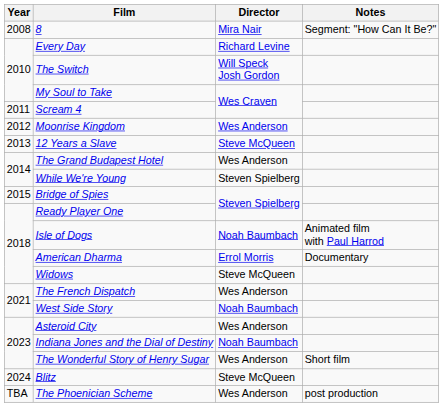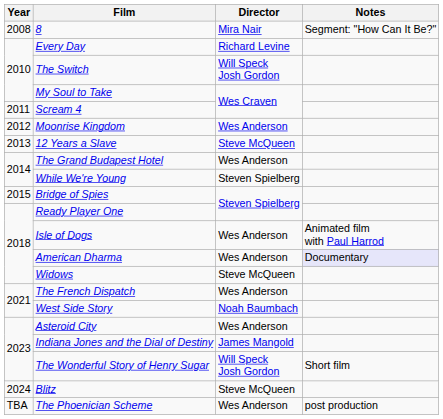 <table class="wikitable">
 <tr>
 <th>Year</th>
 <th>Film</th>
 <th>Director</th>
 <th>Notes</th>
 </tr>
 <tr>
 <td>2008</td>
 <td><em><a href='#'>8</a></em></td>
 <td><a href='#'>Mira Nair</a></td>
 <td>Segment: "How Can It Be?"</td>
 </tr>
 <tr>
 <td rowspan="3">2010</td>
 <td><em><a href='#'>Every Day</a></em></td>
 <td><a href='#'>Richard Levine</a></td>
 <td></td>
 </tr>
 <tr>
 <td><em><a href='#'>The Switch</a></em></td>
 <td><a href='#'>Will Speck<br>Josh Gordon</a></td>
 <td></td>
 </tr>
 <tr>
 <td><em><a href='#'>My Soul to Take</a></em></td>
 <td rowspan="2"><a href='#'>Wes Craven</a></td>
 <td></td>
 </tr>
 <tr>
 <td>2011</td>
 <td><em><a href='#'>Scream 4</a></em></td>
 <td></td>
 </tr>
 <tr>
 <td>2012</td>
 <td><em><a href='#'>Moonrise Kingdom</a></em></td>
 <td><a href='#'>Wes Anderson</a></td>
 <td></td>
 </tr>
 <tr>
 <td>2013</td>
 <td><em><a href='#'>12 Years a Slave</a></em></td>
 <td><a href='#'>Steve McQueen</a></td>
 <td></td>
 </tr>
 <tr>
 <td rowspan="2">2014</td>
 <td><em><a href='#'>The Grand Budapest Hotel</a></em></td>
 <td>Wes Anderson</td>
 <td></td>
 </tr>
 <tr>
 <td><em><a href='#'>While We're Young</a></em></td>
 <td>Steven Spielberg</td>
 <td></td>
 </tr>
 <tr>
 <td>2015</td>
 <td><em><a href='#'>Bridge of Spies</a></em></td>
 <td rowspan="2"><a href='#'>Steven Spielberg</a></td>
 <td></td>
 </tr>
 <tr>
 <td rowspan="4">2018</td>
 <td><em><a href='#'>Ready Player One</a></em></td>
 <td></td>
 </tr>
 <tr>
 <td><em><a href='#'>Isle of Dogs</a></em></td>
-<td><a href='#'>Noah Baumbach</a></td>
+<td>Wes Anderson</td>
 <td>Animated film <br> with <a href='#'>Paul Harrod</a></td>
 </tr>
 <tr>
 <td><em><a href='#'>American Dharma</a></em></td>
-<td><a href='#'>Errol Morris</a></td>
-<td>Documentary</td>
+<td>Wes Anderson</td>
+<td style="background: lavender;">Documentary</td>
 </tr>
 <tr>
 <td><em><a href='#'>Widows</a></em></td>
 <td>Steve McQueen</td>
 <td></td>
 </tr>
 <tr>
 <td rowspan="2">2021</td>
 <td><em><a href='#'>The French Dispatch</a></em></td>
 <td>Wes Anderson</td>
 <td></td>
 </tr>
 <tr>
 <td><em><a href='#'>West Side Story</a></em></td>
 <td><a href='#'>Noah Baumbach</a></td>
 <td></td>
 </tr>
 <tr>
 <td rowspan="3">2023</td>
 <td><em><a href='#'>Asteroid City</a></em></td>
 <td>Wes Anderson</td>
 <td></td>
 </tr>
 <tr>
 <td><em><a href='#'>Indiana Jones and the Dial of Destiny</a></em></td>
-<td><a href='#'>Noah Baumbach</a></td>
+<td><a href='#'>James Mangold</a></td>
 <td></td>
 </tr>
 <tr>
 <td><em><a href='#'>The Wonderful Story of Henry Sugar</a></em></td>
-<td>Wes Anderson</td>
+<td><a href='#'>Will Speck<br>Josh Gordon</a></td>
 <td>Short film</td>
 </tr>
 <tr>
 <td>2024</td>
 <td><em><a href='#'>Blitz</a></em></td>
 <td>Steve McQueen</td>
 <td></td>
 </tr>
 <tr>
 <td>TBA</td>
 <td><em><a href='#'>The Phoenician Scheme</a></em></td>
 <td>Wes Anderson</td>
 <td>post production</td>
 </tr>
 </table>
